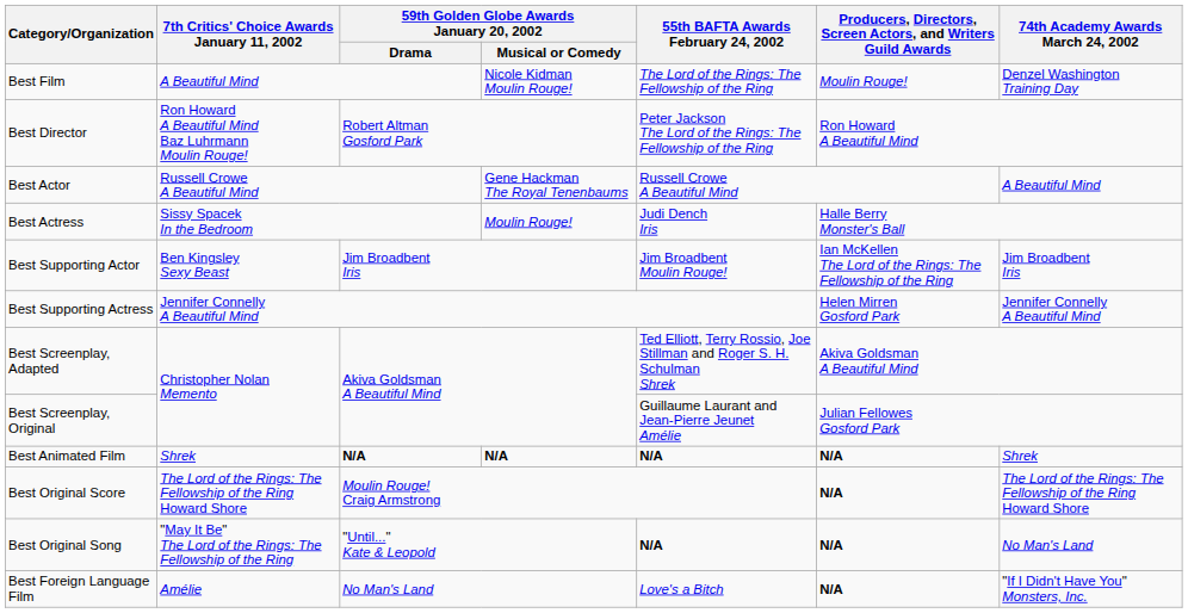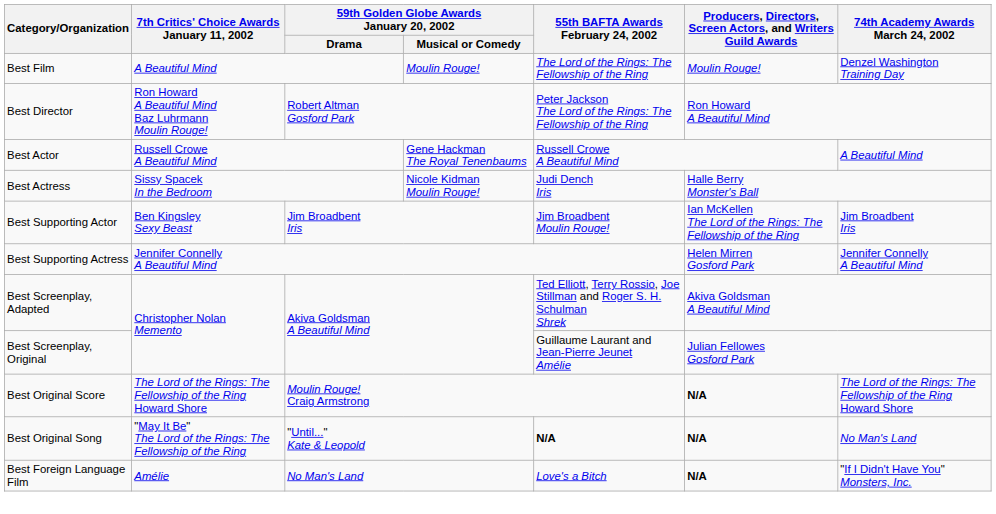 <table class="wikitable" style="font-size: 90%;">
 <tr>
 <th rowspan="2" style="width:20px;">Category/Organization</th>
 <th rowspan="2" style="width:250px;"><a href='#'>7th Critics' Choice Awards</a><br> January 11, 2002</th>
 <th colspan="2" style="width:250px;"><a href='#'>59th Golden Globe Awards</a><br>January 20, 2002</th>
 <th rowspan="2" style="width:250px;"><a href='#'>55th BAFTA Awards</a><br>February 24, 2002</th>
 <th rowspan="2" style="width:250px;"><a href='#'>Producers</a>, <a href='#'>Directors</a>, <a href='#'>Screen Actors</a>, and <a href='#'>Writers Guild Awards</a></th>
 <th rowspan="2" style="width:250px;"><a href='#'>74th Academy Awards</a><br> March 24, 2002</th>
 </tr>
 <tr>
 <th width=200>Drama</th>
 <th style="width:200px;">Musical or Comedy</th>
 </tr>
 <tr>
 <td>Best Film</td>
 <td colspan="2"><em><a href='#'>A Beautiful Mind</a></em></td>
-<td><a href='#'>Nicole Kidman</a><br><em><a href='#'>Moulin Rouge!</a></em></td>
+<td><em><a href='#'>Moulin Rouge!</a></em></td>
 <td><em><a href='#'>The Lord of the Rings: The Fellowship of the Ring</a></em></td>
 <td><em><a href='#'>Moulin Rouge!</a></em></td>
 <td><a href='#'>Denzel Washington</a><br><em><a href='#'>Training Day</a></em></td>
 </tr>
 <tr>
 <td>Best Director</td>
 <td><a href='#'>Ron Howard</a><br><em><a href='#'>A Beautiful Mind</a></em><br><a href='#'>Baz Luhrmann</a><br><em><a href='#'>Moulin Rouge!</a></em></td>
 <td colspan="2"><a href='#'>Robert Altman</a><br><em><a href='#'>Gosford Park</a></em></td>
 <td><a href='#'>Peter Jackson</a><br><em><a href='#'>The Lord of the Rings: The Fellowship of the Ring</a></em></td>
 <td colspan=2><a href='#'>Ron Howard</a><br><em><a href='#'>A Beautiful Mind</a></em></td>
 </tr>
 <tr>
 <td>Best Actor</td>
 <td colspan="2"><a href='#'>Russell Crowe</a><br><em><a href='#'>A Beautiful Mind</a></em></td>
 <td><a href='#'>Gene Hackman</a><br><em><a href='#'>The Royal Tenenbaums</a></em></td>
 <td colspan="2"><a href='#'>Russell Crowe</a><br><em><a href='#'>A Beautiful Mind</a></em></td>
 <td><em><a href='#'>A Beautiful Mind</a></em></td>
 </tr>
 <tr>
 <td>Best Actress</td>
 <td colspan="2"><a href='#'>Sissy Spacek</a><br><em><a href='#'>In the Bedroom</a></em></td>
-<td><em><a href='#'>Moulin Rouge!</a></em></td>
+<td><a href='#'>Nicole Kidman</a><br><em><a href='#'>Moulin Rouge!</a></em></td>
 <td><a href='#'>Judi Dench</a><br><em><a href='#'>Iris</a></em></td>
 <td colspan="2"><a href='#'>Halle Berry</a><br><em><a href='#'>Monster's Ball</a></em></td>
 </tr>
 <tr>
 <td>Best Supporting Actor</td>
 <td><a href='#'>Ben Kingsley</a><br><em><a href='#'>Sexy Beast</a></em></td>
 <td colspan="2"><a href='#'>Jim Broadbent</a><br><em><a href='#'>Iris</a></em></td>
 <td><a href='#'>Jim Broadbent</a><br><em><a href='#'>Moulin Rouge!</a></em></td>
 <td><a href='#'>Ian McKellen</a><br><em><a href='#'>The Lord of the Rings: The Fellowship of the Ring</a></em></td>
 <td><a href='#'>Jim Broadbent</a><br><em><a href='#'>Iris</a></em></td>
 </tr>
 <tr>
 <td>Best Supporting Actress</td>
 <td colspan="4"><a href='#'>Jennifer Connelly</a><br><em><a href='#'>A Beautiful Mind</a></em></td>
 <td><a href='#'>Helen Mirren</a><br><em><a href='#'>Gosford Park</a></em></td>
 <td><a href='#'>Jennifer Connelly</a><br><em><a href='#'>A Beautiful Mind</a></em></td>
 </tr>
 <tr>
 <td>Best Screenplay, Adapted</td>
 <td rowspan="2"><a href='#'>Christopher Nolan</a><br><em><a href='#'>Memento</a></em></td>
 <td rowspan="2" colspan="2"><a href='#'>Akiva Goldsman</a><br><em><a href='#'>A Beautiful Mind</a></em></td>
 <td><a href='#'>Ted Elliott</a>, <a href='#'>Terry Rossio</a>, <a href='#'>Joe Stillman</a> and <a href='#'>Roger S. H. Schulman</a><br><em><a href='#'>Shrek</a></em></td>
 <td colspan=2><a href='#'>Akiva Goldsman</a><br><em><a href='#'>A Beautiful Mind</a></em></td>
 </tr>
 <tr>
 <td>Best Screenplay, Original</td>
 <td>Guillaume Laurant and <a href='#'>Jean-Pierre Jeunet</a><br><em><a href='#'>Amélie</a></em></td>
 <td colspan=2><a href='#'>Julian Fellowes</a><br><em><a href='#'>Gosford Park</a></em></td>
 </tr>
 <tr>
-<td>Best Animated Film</td>
-<td><em><a href='#'>Shrek</a></em></td>
-<td><strong>N/A</strong></td>
-<td><strong>N/A</strong></td>
-<td><strong>N/A</strong></td>
-<td><strong>N/A</strong></td>
-<td><em><a href='#'>Shrek</a></em></td>
-</tr>
-<tr>
 <td>Best Original Score</td>
 <td><em><a href='#'>The Lord of the Rings: The Fellowship of the Ring</a></em><br><a href='#'>Howard Shore</a></td>
 <td colspan="3"><em><a href='#'>Moulin Rouge!</a></em><br><a href='#'>Craig Armstrong</a></td>
 <td><strong>N/A</strong></td>
 <td><em><a href='#'>The Lord of the Rings: The Fellowship of the Ring</a></em><br><a href='#'>Howard Shore</a></td>
 </tr>
 <tr>
 <td>Best Original Song</td>
 <td>"<a href='#'>May It Be</a>"<br><em><a href='#'>The Lord of the Rings: The Fellowship of the Ring</a></em></td>
 <td colspan="2">"<a href='#'>Until...</a>"<br><em><a href='#'>Kate & Leopold</a></em></td>
 <td><strong>N/A</strong></td>
 <td><strong>N/A</strong></td>
 <td><em><a href='#'>No Man's Land</a></em></td>
 </tr>
 <tr>
 <td>Best Foreign Language Film</td>
 <td><em><a href='#'>Amélie</a></em></td>
 <td colspan="2"><em><a href='#'>No Man's Land</a></em></td>
 <td><em><a href='#'>Love's a Bitch</a></em></td>
 <td><strong>N/A</strong></td>
 <td>"<a href='#'>If I Didn't Have You</a>"<br><em><a href='#'>Monsters, Inc.</a></em></td>
 </tr>
 </table>
